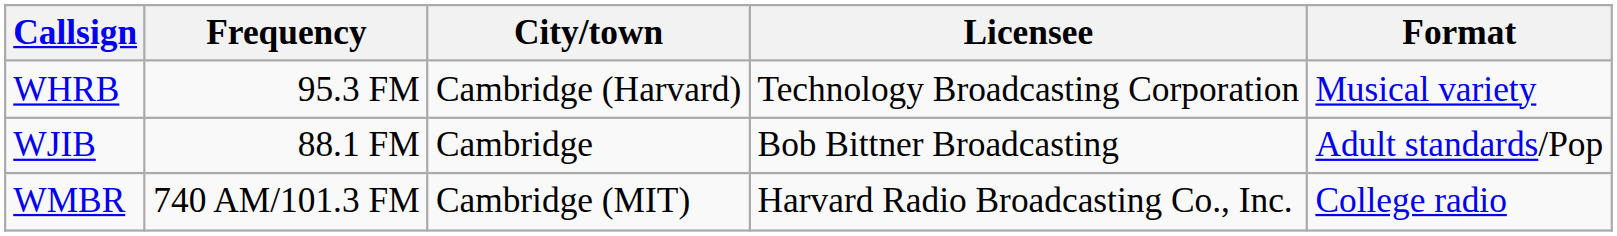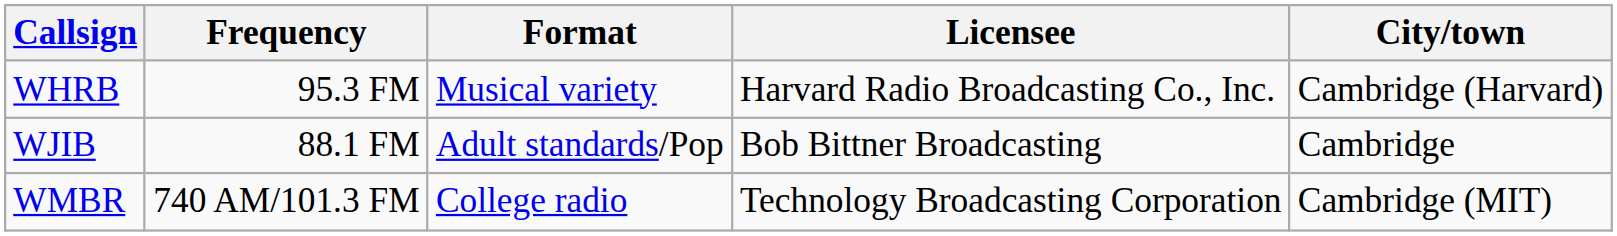 <table class=wikitable>
 <tr>
 <th><a href='#'>Callsign</a></th>
 <th>Frequency</th>
+<th>Format</th>
+<th>Licensee</th>
 <th>City/town</th>
-<th>Licensee</th>
-<th>Format</th>
 </tr>
 <tr>
 <td><a href='#'>WHRB</a></td>
 <td align=right>95.3 FM</td>
+<td><a href='#'>Musical variety</a></td>
+<td>Harvard Radio Broadcasting Co., Inc.</td>
 <td>Cambridge (Harvard)</td>
-<td>Technology Broadcasting Corporation</td>
-<td><a href='#'>Musical variety</a></td>
 </tr>
 <tr>
 <td><a href='#'>WJIB</a></td>
 <td align=right>88.1 FM</td>
+<td><a href='#'>Adult standards</a>/Pop</td>
+<td>Bob Bittner Broadcasting</td>
 <td>Cambridge</td>
-<td>Bob Bittner Broadcasting</td>
-<td><a href='#'>Adult standards</a>/Pop</td>
 </tr>
 <tr>
 <td><a href='#'>WMBR</a></td>
 <td align=right>740 AM/101.3 FM</td>
+<td><a href='#'>College radio</a></td>
+<td>Technology Broadcasting Corporation</td>
 <td>Cambridge (MIT)</td>
-<td>Harvard Radio Broadcasting Co., Inc.</td>
-<td><a href='#'>College radio</a></td>
 </tr>
 </table>
